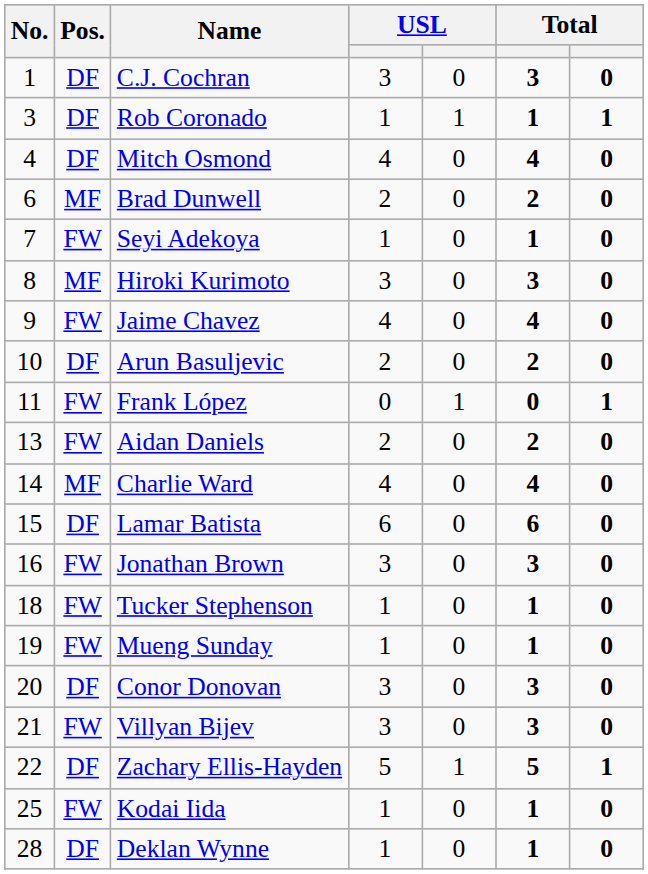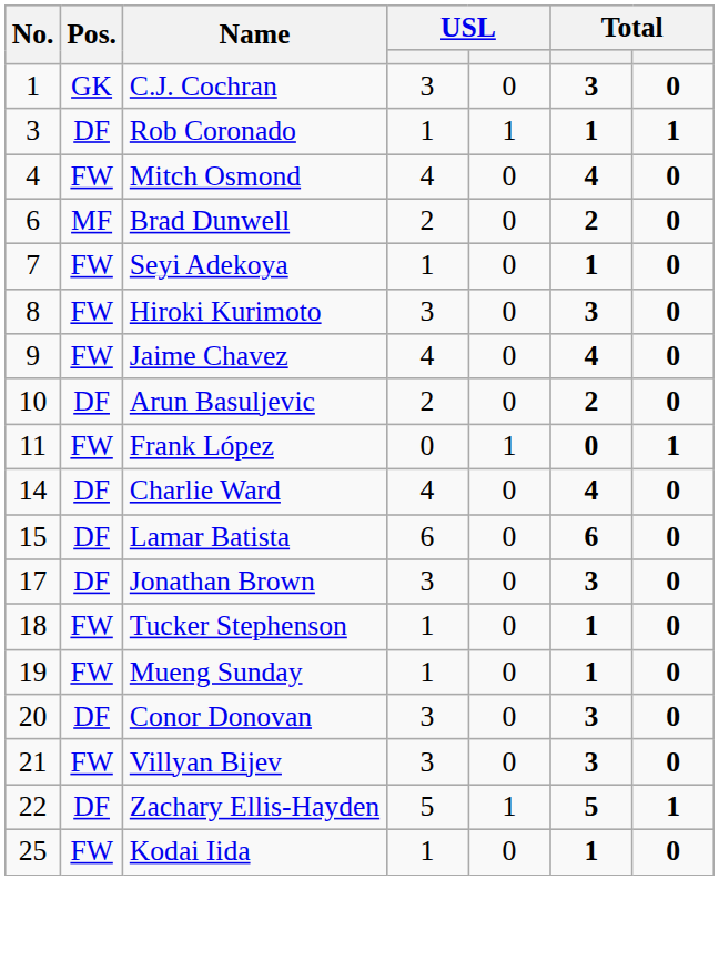 <table class="wikitable sortable" style="text-align: center;">
 <tr>
 <th rowspan=2>No.</th>
 <th rowspan=2>Pos.</th>
 <th rowspan=2>Name</th>
 <th colspan=2 style="width:85px;"><a href='#'>USL</a></th>
 <th colspan=2 style="width:85px;"><strong>Total</strong></th>
 </tr>
 <tr>
 <th></th>
 <th></th>
 <th></th>
 <th></th>
 </tr>
 <tr>
 <td>1</td>
-<td><a href='#'>DF</a></td>
+<td><a href='#'>GK</a></td>
 <td align=left> <a href='#'>C.J. Cochran</a></td>
 <td>3</td>
 <td>0</td>
 <td><strong>3</strong></td>
 <td><strong>0</strong></td>
 </tr>
 <tr>
 <td>3</td>
 <td><a href='#'>DF</a></td>
 <td align=left> <a href='#'>Rob Coronado</a></td>
 <td>1</td>
 <td>1</td>
 <td><strong>1</strong></td>
 <td><strong>1</strong></td>
 </tr>
 <tr>
 <td>4</td>
-<td><a href='#'>DF</a></td>
+<td><a href='#'>FW</a></td>
 <td align=left> <a href='#'>Mitch Osmond</a></td>
 <td>4</td>
 <td>0</td>
 <td><strong>4</strong></td>
 <td><strong>0</strong></td>
 </tr>
 <tr>
 <td>6</td>
 <td><a href='#'>MF</a></td>
 <td align=left> <a href='#'>Brad Dunwell</a></td>
 <td>2</td>
 <td>0</td>
 <td><strong>2</strong></td>
 <td><strong>0</strong></td>
 </tr>
 <tr>
 <td>7</td>
 <td><a href='#'>FW</a></td>
 <td align=left> <a href='#'>Seyi Adekoya</a></td>
 <td>1</td>
 <td>0</td>
 <td><strong>1</strong></td>
 <td><strong>0</strong></td>
 </tr>
 <tr>
 <td>8</td>
-<td><a href='#'>MF</a></td>
+<td><a href='#'>FW</a></td>
 <td align=left> <a href='#'>Hiroki Kurimoto</a></td>
 <td>3</td>
 <td>0</td>
 <td><strong>3</strong></td>
 <td><strong>0</strong></td>
 </tr>
 <tr>
 <td>9</td>
 <td><a href='#'>FW</a></td>
 <td align=left> <a href='#'>Jaime Chavez</a></td>
 <td>4</td>
 <td>0</td>
 <td><strong>4</strong></td>
 <td><strong>0</strong></td>
 </tr>
 <tr>
 <td>10</td>
 <td><a href='#'>DF</a></td>
 <td align=left> <a href='#'>Arun Basuljevic</a></td>
 <td>2</td>
 <td>0</td>
 <td><strong>2</strong></td>
 <td><strong>0</strong></td>
 </tr>
 <tr>
 <td>11</td>
 <td><a href='#'>FW</a></td>
 <td align=left> <a href='#'>Frank López</a></td>
 <td>0</td>
 <td>1</td>
 <td><strong>0</strong></td>
 <td><strong>1</strong></td>
 </tr>
 <tr>
-<td>13</td>
-<td><a href='#'>FW</a></td>
-<td align=left> <a href='#'>Aidan Daniels</a></td>
-<td>2</td>
-<td>0</td>
-<td><strong>2</strong></td>
-<td><strong>0</strong></td>
-</tr>
-<tr>
 <td>14</td>
-<td><a href='#'>MF</a></td>
+<td><a href='#'>DF</a></td>
 <td align=left> <a href='#'>Charlie Ward</a></td>
 <td>4</td>
 <td>0</td>
 <td><strong>4</strong></td>
 <td><strong>0</strong></td>
 </tr>
 <tr>
 <td>15</td>
 <td><a href='#'>DF</a></td>
 <td align=left> <a href='#'>Lamar Batista</a></td>
 <td>6</td>
 <td>0</td>
 <td><strong>6</strong></td>
 <td><strong>0</strong></td>
 </tr>
 <tr>
-<td>16</td>
-<td><a href='#'>FW</a></td>
+<td>17</td>
+<td><a href='#'>DF</a></td>
 <td align=left> <a href='#'>Jonathan Brown</a></td>
 <td>3</td>
 <td>0</td>
 <td><strong>3</strong></td>
 <td><strong>0</strong></td>
 </tr>
 <tr>
 <td>18</td>
 <td><a href='#'>FW</a></td>
 <td align=left> <a href='#'>Tucker Stephenson</a></td>
 <td>1</td>
 <td>0</td>
 <td><strong>1</strong></td>
 <td><strong>0</strong></td>
 </tr>
 <tr>
 <td>19</td>
 <td><a href='#'>FW</a></td>
 <td align=left> <a href='#'>Mueng Sunday</a></td>
 <td>1</td>
 <td>0</td>
 <td><strong>1</strong></td>
 <td><strong>0</strong></td>
 </tr>
 <tr>
 <td>20</td>
 <td><a href='#'>DF</a></td>
 <td align=left> <a href='#'>Conor Donovan</a></td>
 <td>3</td>
 <td>0</td>
 <td><strong>3</strong></td>
 <td><strong>0</strong></td>
 </tr>
 <tr>
 <td>21</td>
 <td><a href='#'>FW</a></td>
 <td align=left> <a href='#'>Villyan Bijev</a></td>
 <td>3</td>
 <td>0</td>
 <td><strong>3</strong></td>
 <td><strong>0</strong></td>
 </tr>
 <tr>
 <td>22</td>
 <td><a href='#'>DF</a></td>
 <td align=left> <a href='#'>Zachary Ellis-Hayden</a></td>
 <td>5</td>
 <td>1</td>
 <td><strong>5</strong></td>
 <td><strong>1</strong></td>
 </tr>
 <tr>
 <td>25</td>
 <td><a href='#'>FW</a></td>
 <td align=left> <a href='#'>Kodai Iida</a></td>
 <td>1</td>
 <td>0</td>
 <td><strong>1</strong></td>
 <td><strong>0</strong></td>
 </tr>
-<tr>
-<td>28</td>
-<td><a href='#'>DF</a></td>
-<td align=left> <a href='#'>Deklan Wynne</a></td>
-<td>1</td>
-<td>0</td>
-<td><strong>1</strong></td>
-<td><strong>0</strong></td>
-</tr>
 </table>
